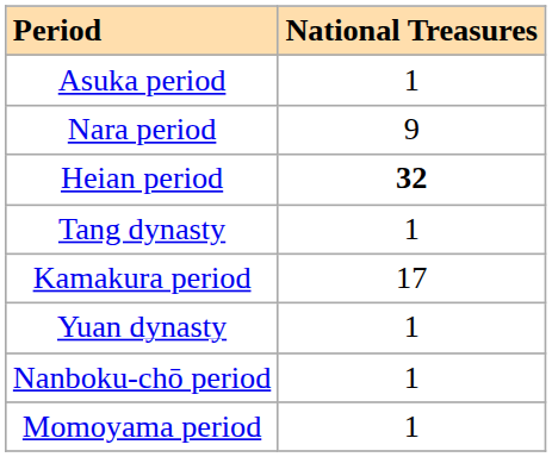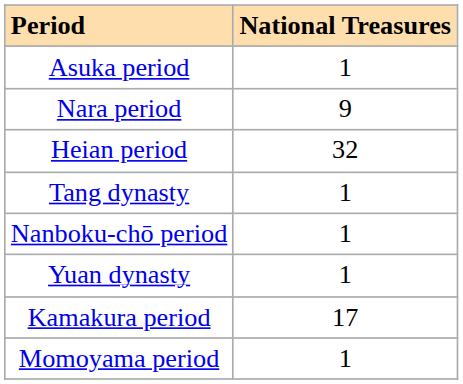 <table class="wikitable" style="text-align:center; background:#fff; float:left;">
 <tr>
 <th style="text-align:left; background:#ffdead;">Period</th>
 <th style="text-align:left; background:#ffdead;">National Treasures</th>
 </tr>
 <tr>
 <td><a href='#'>Asuka period</a></td>
 <td>1</td>
 </tr>
 <tr>
 <td><a href='#'>Nara period</a></td>
 <td>9</td>
 </tr>
 <tr>
 <td><a href='#'>Heian period</a></td>
-<td><strong>32</strong></td>
+<td>32</td>
 </tr>
 <tr>
 <td><a href='#'>Tang dynasty</a></td>
+<td>1</td>
+</tr>
+<tr>
+<td><a href='#'>Nanboku-chō period</a></td>
+<td>1</td>
+</tr>
+<tr>
+<td><a href='#'>Yuan dynasty</a></td>
 <td>1</td>
 </tr>
 <tr>
 <td><a href='#'>Kamakura period</a></td>
 <td>17</td>
 </tr>
 <tr>
-<td><a href='#'>Yuan dynasty</a></td>
-<td>1</td>
-</tr>
-<tr>
-<td><a href='#'>Nanboku-chō period</a></td>
-<td>1</td>
-</tr>
-<tr>
 <td><a href='#'>Momoyama period</a></td>
 <td>1</td>
 </tr>
 </table>
